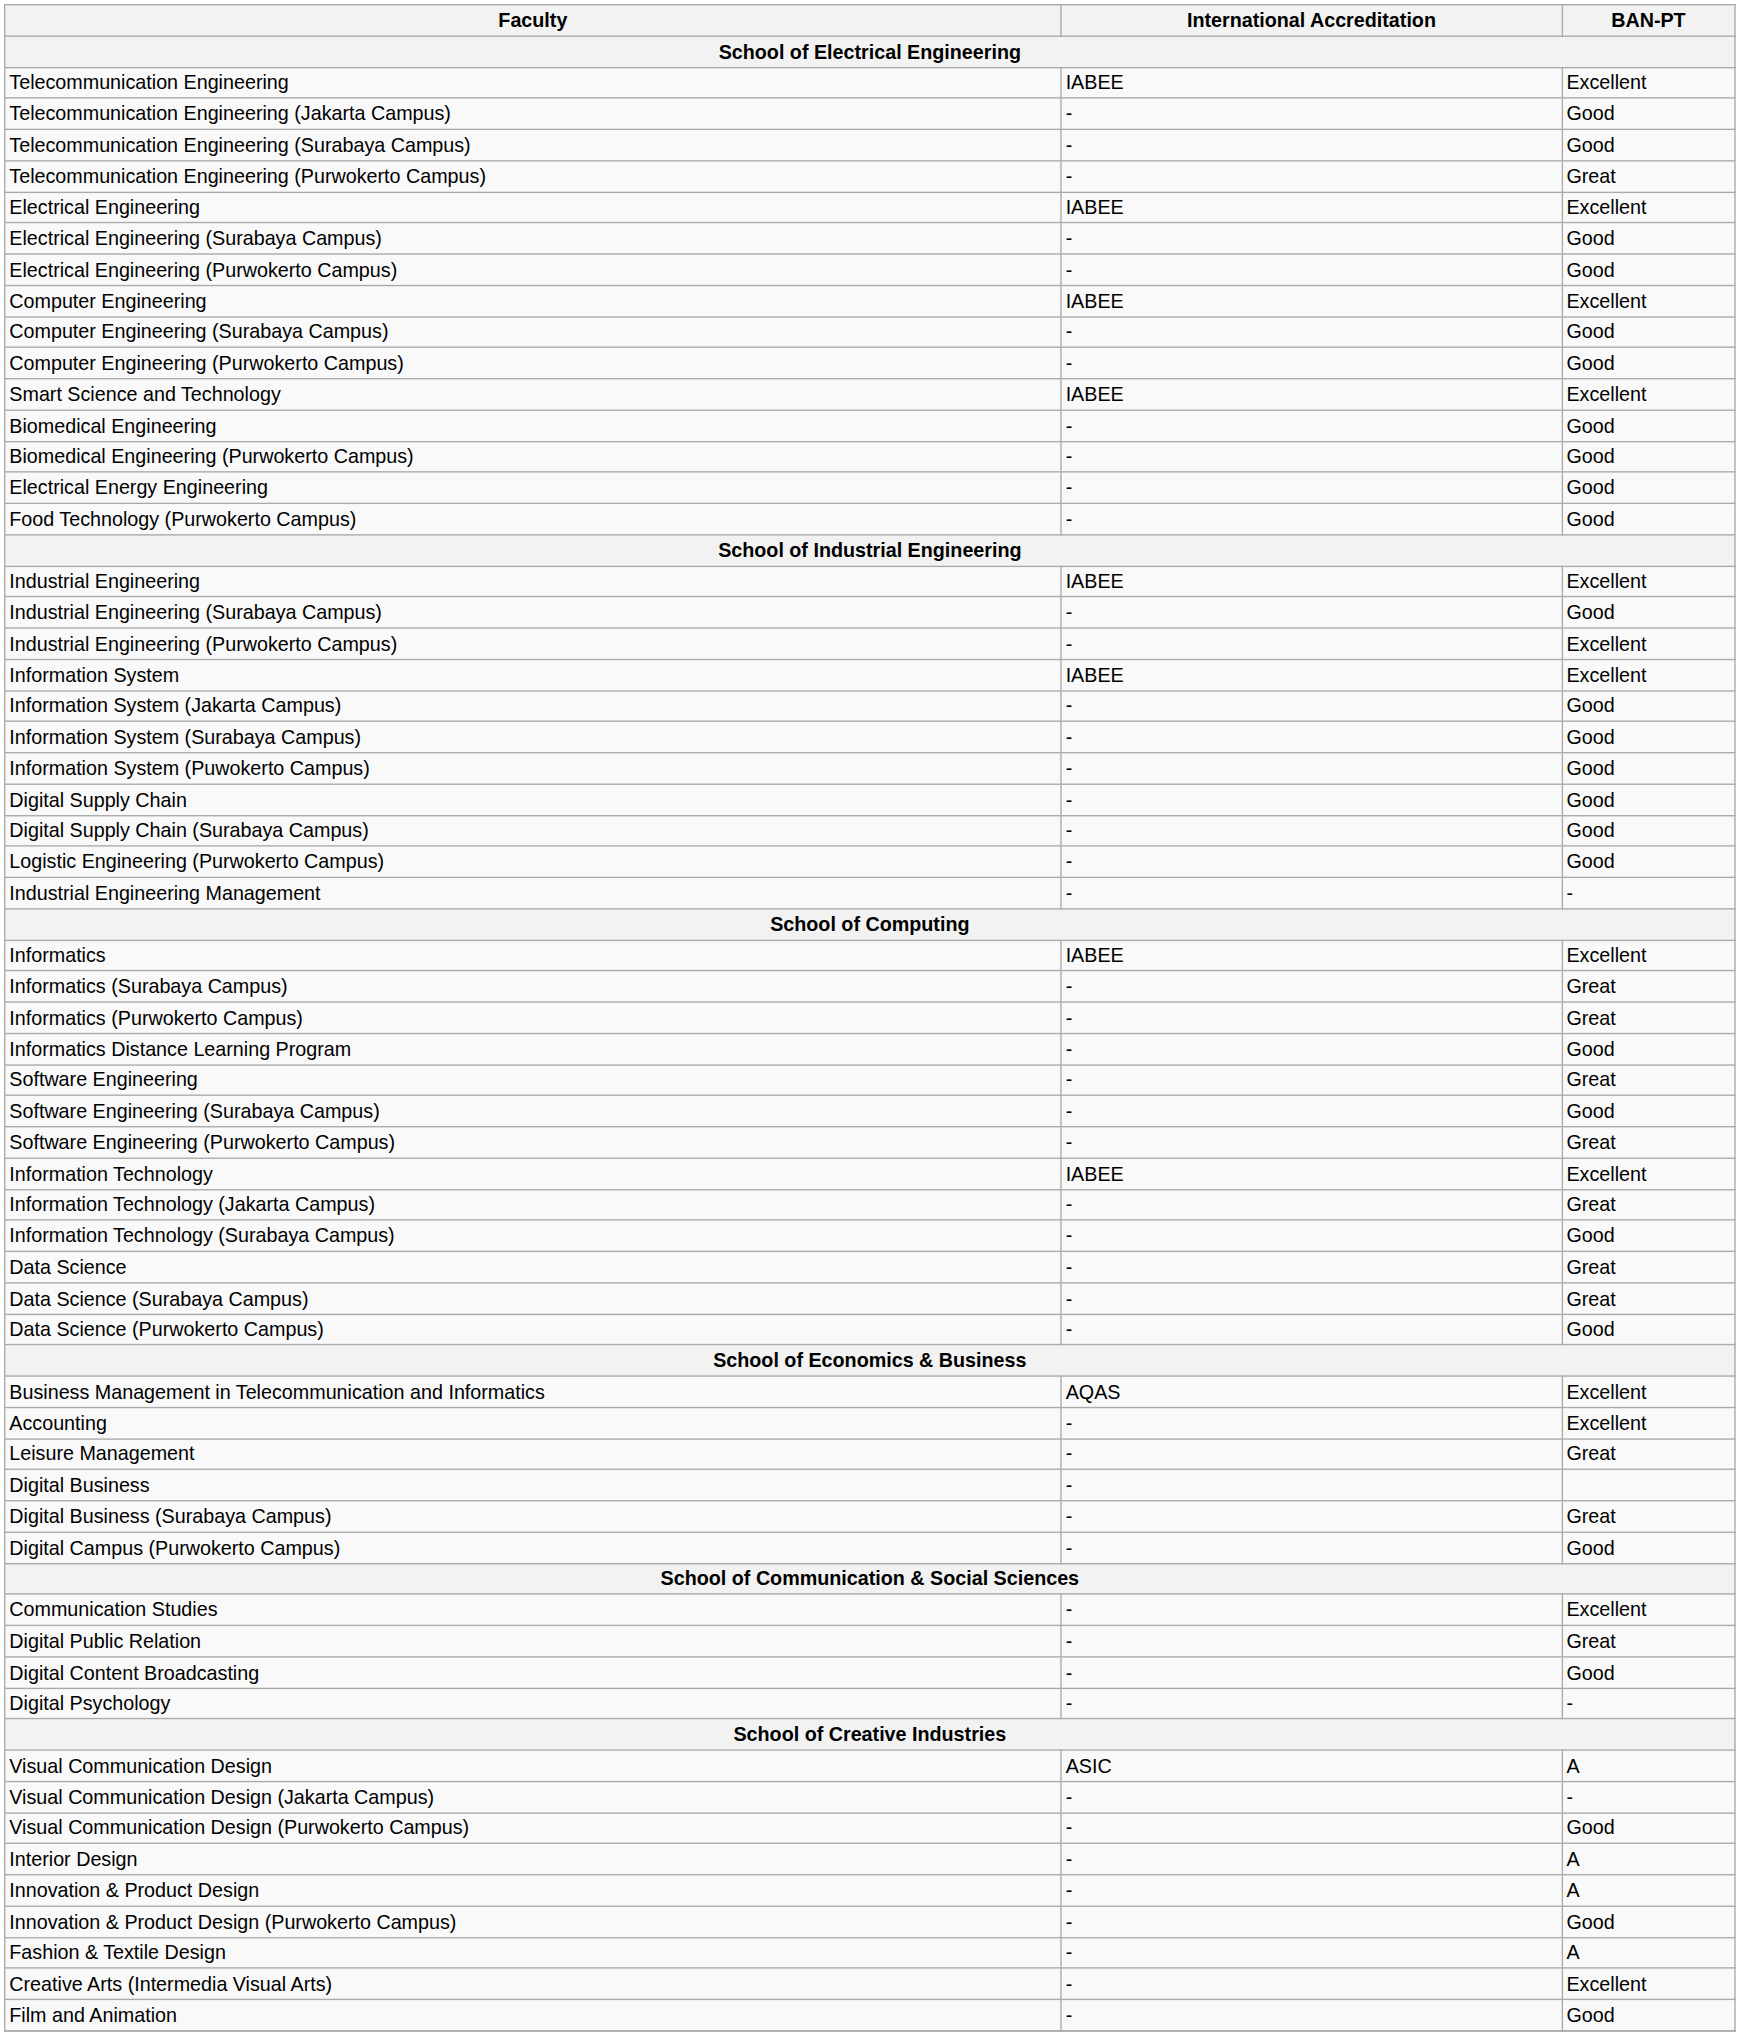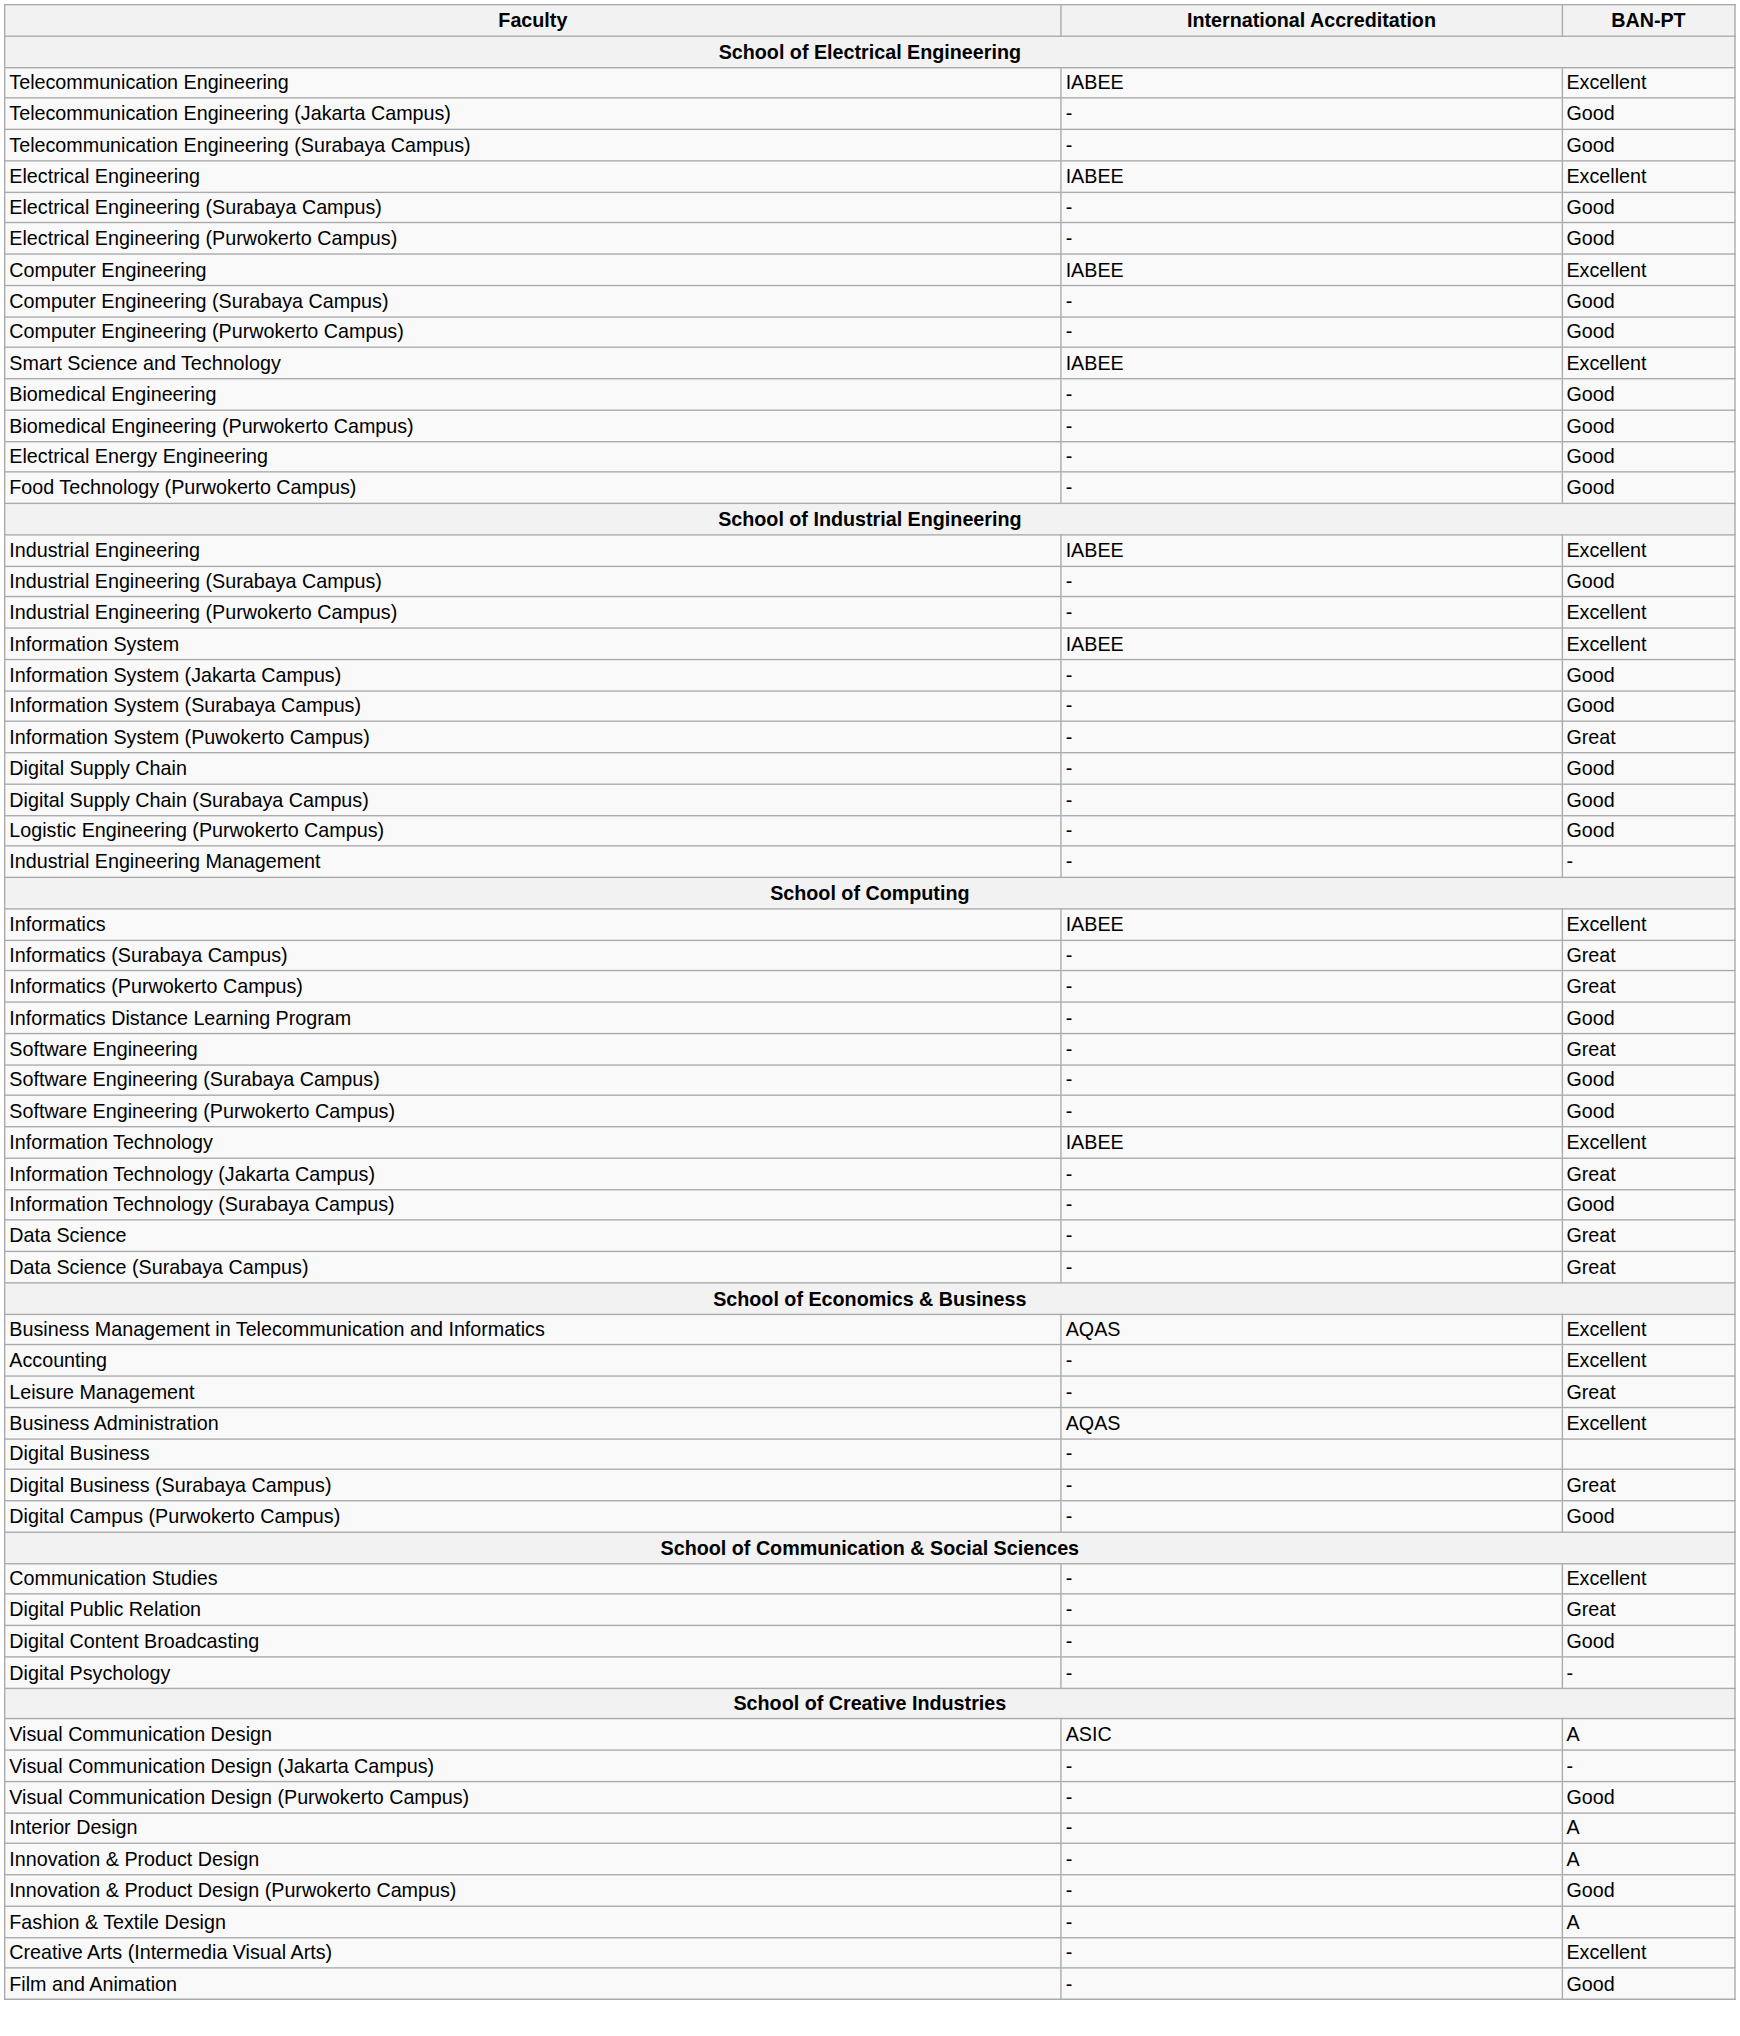 <table class="wikitable sortable" style="width: 100%; font-size: 90%">
 <tr>
 <th>Faculty</th>
 <th>International Accreditation</th>
 <th>BAN-PT</th>
 </tr>
 <tr>
 <th colspan="3">School of Electrical Engineering</th>
 </tr>
 <tr>
 <td>Telecommunication Engineering</td>
 <td>IABEE</td>
 <td>Excellent</td>
 </tr>
 <tr>
 <td>Telecommunication Engineering (Jakarta Campus)</td>
 <td>-</td>
 <td>Good</td>
 </tr>
 <tr>
 <td>Telecommunication Engineering (Surabaya Campus)</td>
 <td>-</td>
 <td>Good</td>
-</tr>
-<tr>
-<td>Telecommunication Engineering (Purwokerto Campus)</td>
-<td>-</td>
-<td>Great</td>
 </tr>
 <tr>
 <td>Electrical Engineering</td>
 <td>IABEE</td>
 <td>Excellent</td>
 </tr>
 <tr>
 <td>Electrical Engineering (Surabaya Campus)</td>
 <td>-</td>
 <td>Good</td>
 </tr>
 <tr>
 <td>Electrical Engineering (Purwokerto Campus)</td>
 <td>-</td>
 <td>Good</td>
 </tr>
 <tr>
 <td>Computer Engineering</td>
 <td>IABEE</td>
 <td>Excellent</td>
 </tr>
 <tr>
 <td>Computer Engineering (Surabaya Campus)</td>
 <td>-</td>
 <td>Good</td>
 </tr>
 <tr>
 <td>Computer Engineering (Purwokerto Campus)</td>
 <td>-</td>
 <td>Good</td>
 </tr>
 <tr>
 <td>Smart Science and Technology</td>
 <td>IABEE</td>
 <td>Excellent</td>
 </tr>
 <tr>
 <td>Biomedical Engineering</td>
 <td>-</td>
 <td>Good</td>
 </tr>
 <tr>
 <td>Biomedical Engineering (Purwokerto Campus)</td>
 <td>-</td>
 <td>Good</td>
 </tr>
 <tr>
 <td>Electrical Energy Engineering</td>
 <td>-</td>
 <td>Good</td>
 </tr>
 <tr>
 <td>Food Technology (Purwokerto Campus)</td>
 <td>-</td>
 <td>Good</td>
 </tr>
 <tr>
 <th colspan="3">School of Industrial Engineering</th>
 </tr>
 <tr>
 <td>Industrial Engineering</td>
 <td>IABEE</td>
 <td>Excellent</td>
 </tr>
 <tr>
 <td>Industrial Engineering (Surabaya Campus)</td>
 <td>-</td>
 <td>Good</td>
 </tr>
 <tr>
 <td>Industrial Engineering (Purwokerto Campus)</td>
 <td>-</td>
 <td>Excellent</td>
 </tr>
 <tr>
 <td>Information System</td>
 <td>IABEE</td>
 <td>Excellent</td>
 </tr>
 <tr>
 <td>Information System (Jakarta Campus)</td>
 <td>-</td>
 <td>Good</td>
 </tr>
 <tr>
 <td>Information System (Surabaya Campus)</td>
 <td>-</td>
 <td>Good</td>
 </tr>
 <tr>
 <td>Information System (Puwokerto Campus)</td>
 <td>-</td>
-<td>Good</td>
+<td>Great</td>
 </tr>
 <tr>
 <td>Digital Supply Chain</td>
 <td>-</td>
 <td>Good</td>
 </tr>
 <tr>
 <td>Digital Supply Chain (Surabaya Campus)</td>
 <td>-</td>
 <td>Good</td>
 </tr>
 <tr>
 <td>Logistic Engineering (Purwokerto Campus)</td>
 <td>-</td>
 <td>Good</td>
 </tr>
 <tr>
 <td>Industrial Engineering Management</td>
 <td>-</td>
 <td>-</td>
 </tr>
 <tr>
 <th colspan="3">School of Computing</th>
 </tr>
 <tr>
 <td>Informatics</td>
 <td>IABEE</td>
 <td>Excellent</td>
 </tr>
 <tr>
 <td>Informatics (Surabaya Campus)</td>
 <td>-</td>
 <td>Great</td>
 </tr>
 <tr>
 <td>Informatics (Purwokerto Campus)</td>
 <td>-</td>
 <td>Great</td>
 </tr>
 <tr>
 <td>Informatics Distance Learning Program</td>
 <td>-</td>
 <td>Good</td>
 </tr>
 <tr>
 <td>Software Engineering</td>
 <td>-</td>
 <td>Great</td>
 </tr>
 <tr>
 <td>Software Engineering (Surabaya Campus)</td>
 <td>-</td>
 <td>Good</td>
 </tr>
 <tr>
 <td>Software Engineering (Purwokerto Campus)</td>
 <td>-</td>
-<td>Great</td>
+<td>Good</td>
 </tr>
 <tr>
 <td>Information Technology</td>
 <td>IABEE</td>
 <td>Excellent</td>
 </tr>
 <tr>
 <td>Information Technology (Jakarta Campus)</td>
 <td>-</td>
 <td>Great</td>
 </tr>
 <tr>
 <td>Information Technology (Surabaya Campus)</td>
 <td>-</td>
 <td>Good</td>
 </tr>
 <tr>
 <td>Data Science</td>
 <td>-</td>
 <td>Great</td>
 </tr>
 <tr>
 <td>Data Science (Surabaya Campus)</td>
 <td>-</td>
 <td>Great</td>
 </tr>
 <tr>
-<td>Data Science (Purwokerto Campus)</td>
-<td>-</td>
-<td>Good</td>
-</tr>
-<tr>
 <th colspan="3">School of Economics & Business</th>
 </tr>
 <tr>
 <td>Business Management in Telecommunication and Informatics</td>
 <td>AQAS</td>
 <td>Excellent</td>
 </tr>
 <tr>
 <td>Accounting</td>
 <td>-</td>
 <td>Excellent</td>
 </tr>
 <tr>
 <td>Leisure Management</td>
 <td>-</td>
 <td>Great</td>
+</tr>
+<tr>
+<td>Business Administration</td>
+<td>AQAS</td>
+<td>Excellent</td>
 </tr>
 <tr>
 <td>Digital Business</td>
 <td>-</td>
 </tr>
 <tr>
 <td>Digital Business (Surabaya Campus)</td>
 <td>-</td>
 <td>Great</td>
 </tr>
 <tr>
 <td>Digital Campus (Purwokerto Campus)</td>
 <td>-</td>
 <td>Good</td>
 </tr>
 <tr>
 <th colspan="3">School of Communication & Social Sciences</th>
 </tr>
 <tr>
 <td>Communication Studies</td>
 <td>-</td>
 <td>Excellent</td>
 </tr>
 <tr>
 <td>Digital Public Relation</td>
 <td>-</td>
 <td>Great</td>
 </tr>
 <tr>
 <td>Digital Content Broadcasting</td>
 <td>-</td>
 <td>Good</td>
 </tr>
 <tr>
 <td>Digital Psychology</td>
 <td>-</td>
 <td>-</td>
 </tr>
 <tr>
 <th colspan="3">School of Creative Industries</th>
 </tr>
 <tr>
 <td>Visual Communication Design</td>
 <td>ASIC</td>
 <td>A</td>
 </tr>
 <tr>
 <td>Visual Communication Design (Jakarta Campus)</td>
 <td>-</td>
 <td>-</td>
 </tr>
 <tr>
 <td>Visual Communication Design (Purwokerto Campus)</td>
 <td>-</td>
 <td>Good</td>
 </tr>
 <tr>
 <td>Interior Design</td>
 <td>-</td>
 <td>A</td>
 </tr>
 <tr>
 <td>Innovation & Product Design</td>
 <td>-</td>
 <td>A</td>
 </tr>
 <tr>
 <td>Innovation & Product Design (Purwokerto Campus)</td>
 <td>-</td>
 <td>Good</td>
 </tr>
 <tr>
 <td>Fashion & Textile Design</td>
 <td>-</td>
 <td>A</td>
 </tr>
 <tr>
 <td>Creative Arts (Intermedia Visual Arts)</td>
 <td>-</td>
 <td>Excellent</td>
 </tr>
 <tr>
 <td>Film and Animation</td>
 <td>-</td>
 <td>Good</td>
 </tr>
 <tr>
 </tr>
 </table>
